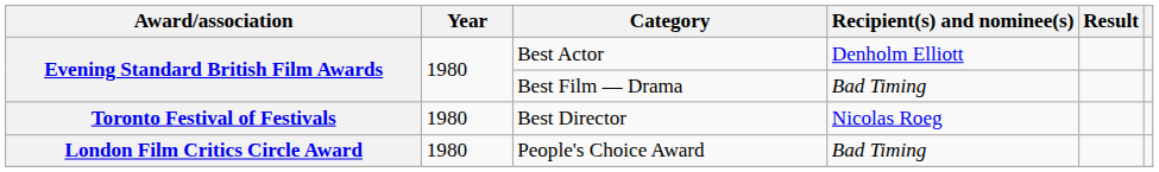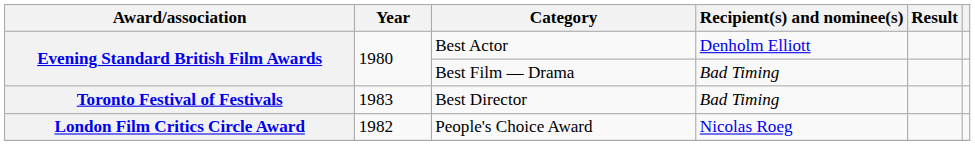 <table class="wikitable plainrowheaders sortable">
 <tr>
 <th scope="col" style="width:20em;">Award/association</th>
 <th scope="col" style="width:4em;">Year</th>
 <th scope="col" style="width:15em;">Category</th>
 <th scope="col">Recipient(s) and nominee(s)</th>
 <th scope="col">Result</th>
 <th scope="col" class="unsortable"></th>
 </tr>
 <tr>
 <th scope="row" rowspan="2"><a href='#'>Evening Standard British Film Awards</a></th>
 <td rowspan="2">1980</td>
 <td>Best Actor</td>
 <td><a href='#'>Denholm Elliott</a></td>
 <td></td>
 <td style="text-align:center;"></td>
 </tr>
 <tr>
 <td>Best Film — Drama</td>
 <td><em>Bad Timing</em></td>
 <td></td>
 <td style="text-align:center;"></td>
 </tr>
 <tr>
 <th scope="row"><a href='#'>Toronto Festival of Festivals</a></th>
-<td>1980</td>
+<td>1983</td>
 <td>Best Director</td>
-<td><a href='#'>Nicolas Roeg</a></td>
+<td><em>Bad Timing</em></td>
 <td></td>
 <td style="text-align:center;"></td>
 </tr>
 <tr>
 <th scope="row"><a href='#'>London Film Critics Circle Award</a></th>
-<td>1980</td>
+<td>1982</td>
 <td>People's Choice Award</td>
-<td><em>Bad Timing</em></td>
+<td><a href='#'>Nicolas Roeg</a></td>
 <td></td>
 <td style="text-align:center;"></td>
 </tr>
 <tr>
 </tr>
 </table>
